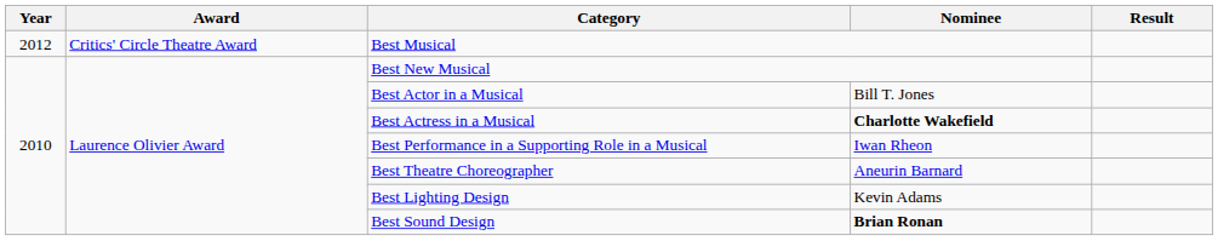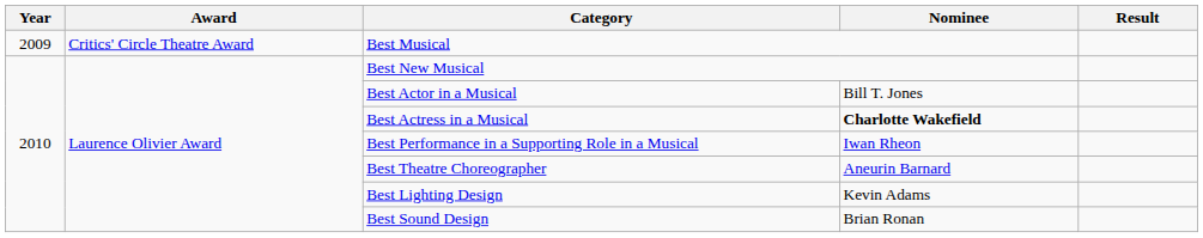 <table class="wikitable" style="width:95%;">
 <tr>
 <th style="width:5%;">Year</th>
 <th style="width:25%;">Award</th>
 <th style="width:40%;">Category</th>
 <th style="width:20%;">Nominee</th>
 <th style="width:10%;">Result</th>
 </tr>
 <tr>
-<td style="text-align:center;">2012</td>
+<td style="text-align:center;">2009</td>
 <td><a href='#'>Critics' Circle Theatre Award</a></td>
 <td colspan="2"><a href='#'>Best Musical</a></td>
 <td></td>
 </tr>
 <tr>
 <td rowspan="7" style="text-align:center;">2010</td>
 <td rowspan="7"><a href='#'>Laurence Olivier Award</a></td>
 <td colspan="2"><a href='#'>Best New Musical</a></td>
 <td></td>
 </tr>
 <tr>
 <td><a href='#'>Best Actor in a Musical</a></td>
 <td>Bill T. Jones</td>
 <td></td>
 </tr>
 <tr>
 <td><a href='#'>Best Actress in a Musical</a></td>
 <td><strong>Charlotte Wakefield</strong></td>
 <td></td>
 </tr>
 <tr>
 <td><a href='#'>Best Performance in a Supporting Role in a Musical</a></td>
 <td><a href='#'>Iwan Rheon</a></td>
 <td></td>
 </tr>
 <tr>
 <td><a href='#'>Best Theatre Choreographer</a></td>
 <td><a href='#'>Aneurin Barnard</a></td>
 <td></td>
 </tr>
 <tr>
 <td><a href='#'>Best Lighting Design</a></td>
 <td>Kevin Adams</td>
 <td></td>
 </tr>
 <tr>
 <td><a href='#'>Best Sound Design</a></td>
-<td><strong>Brian Ronan</strong></td>
+<td>Brian Ronan</td>
 <td></td>
 </tr>
 </table>
